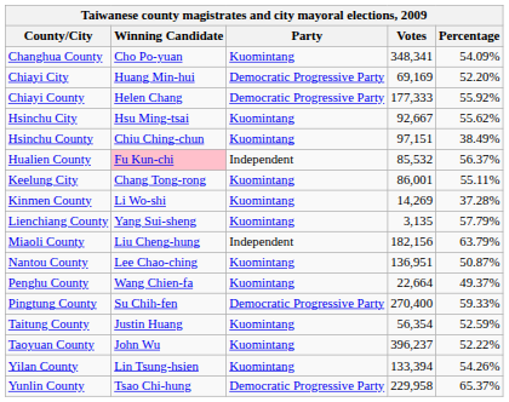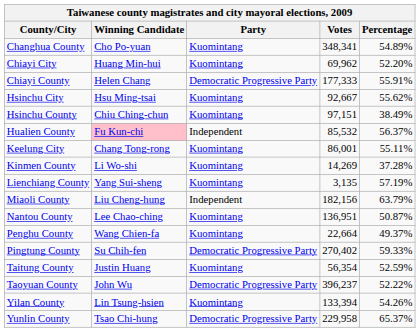 <table class=wikitable>
 <tr>
 <th colspan=6>Taiwanese county magistrates and city mayoral elections, 2009</th>
 </tr>
 <tr>
 <th>County/City</th>
 <th>Winning Candidate</th>
 <th>Party</th>
 <th>Votes</th>
 <th>Percentage</th>
 </tr>
 <tr>
 <td><a href='#'>Changhua County</a></td>
 <td><a href='#'>Cho Po-yuan</a></td>
 <td><a href='#'>Kuomintang</a></td>
 <td align="right">348,341</td>
-<td align="right">54.09%</td>
+<td align="right">54.89%</td>
 </tr>
 <tr>
 <td><a href='#'>Chiayi City</a></td>
 <td><a href='#'>Huang Min-hui</a></td>
-<td><a href='#'>Democratic Progressive Party</a></td>
-<td align="right">69,169</td>
+<td><a href='#'>Kuomintang</a></td>
+<td align="right">69,962</td>
 <td align="right">52.20%</td>
 </tr>
 <tr>
 <td><a href='#'>Chiayi County</a></td>
 <td><a href='#'>Helen Chang</a></td>
 <td><a href='#'>Democratic Progressive Party</a></td>
 <td align="right">177,333</td>
-<td align="right">55.92%</td>
+<td align="right">55.91%</td>
 </tr>
 <tr>
 <td><a href='#'>Hsinchu City</a></td>
 <td><a href='#'>Hsu Ming-tsai</a></td>
 <td><a href='#'>Kuomintang</a></td>
 <td align="right">92,667</td>
 <td align="right">55.62%</td>
 </tr>
 <tr>
 <td><a href='#'>Hsinchu County</a></td>
 <td><a href='#'>Chiu Ching-chun</a></td>
 <td><a href='#'>Kuomintang</a></td>
 <td align="right">97,151</td>
 <td align="right">38.49%</td>
 </tr>
 <tr>
 <td><a href='#'>Hualien County</a></td>
 <td style="background: pink;"><a href='#'>Fu Kun-chi</a></td>
 <td>Independent</td>
 <td align="right">85,532</td>
 <td align="right">56.37%</td>
 </tr>
 <tr>
 <td><a href='#'>Keelung City</a></td>
 <td><a href='#'>Chang Tong-rong</a></td>
 <td><a href='#'>Kuomintang</a></td>
 <td align="right">86,001</td>
 <td align="right">55.11%</td>
 </tr>
 <tr>
 <td><a href='#'>Kinmen County</a></td>
 <td><a href='#'>Li Wo-shi</a></td>
 <td><a href='#'>Kuomintang</a></td>
 <td align="right">14,269</td>
 <td align="right">37.28%</td>
 </tr>
 <tr>
 <td><a href='#'>Lienchiang County</a></td>
 <td><a href='#'>Yang Sui-sheng</a></td>
 <td><a href='#'>Kuomintang</a></td>
 <td align="right">3,135</td>
-<td align="right">57.79%</td>
+<td align="right">57.19%</td>
 </tr>
 <tr>
 <td><a href='#'>Miaoli County</a></td>
 <td><a href='#'>Liu Cheng-hung</a></td>
 <td>Independent</td>
 <td align="right">182,156</td>
 <td align="right">63.79%</td>
 </tr>
 <tr>
 <td><a href='#'>Nantou County</a></td>
 <td><a href='#'>Lee Chao-ching</a></td>
 <td><a href='#'>Kuomintang</a></td>
 <td align="right">136,951</td>
 <td align="right">50.87%</td>
 </tr>
 <tr>
 <td><a href='#'>Penghu County</a></td>
 <td><a href='#'>Wang Chien-fa</a></td>
 <td><a href='#'>Kuomintang</a></td>
 <td align="right">22,664</td>
 <td align="right">49.37%</td>
 </tr>
 <tr>
 <td><a href='#'>Pingtung County</a></td>
 <td><a href='#'>Su Chih-fen</a></td>
 <td><a href='#'>Democratic Progressive Party</a></td>
-<td align="right">270,400</td>
+<td align="right">270,402</td>
 <td align="right">59.33%</td>
 </tr>
 <tr>
 <td><a href='#'>Taitung County</a></td>
 <td><a href='#'>Justin Huang</a></td>
 <td><a href='#'>Kuomintang</a></td>
 <td align="right">56,354</td>
 <td align="right">52.59%</td>
 </tr>
 <tr>
 <td><a href='#'>Taoyuan County</a></td>
 <td><a href='#'>John Wu</a></td>
-<td><a href='#'>Kuomintang</a></td>
+<td><a href='#'>Democratic Progressive Party</a></td>
 <td align="right">396,237</td>
 <td align="right">52.22%</td>
 </tr>
 <tr>
 <td><a href='#'>Yilan County</a></td>
 <td><a href='#'>Lin Tsung-hsien</a></td>
 <td><a href='#'>Kuomintang</a></td>
 <td align="right">133,394</td>
 <td align="right">54.26%</td>
 </tr>
 <tr>
 <td><a href='#'>Yunlin County</a></td>
 <td><a href='#'>Tsao Chi-hung</a></td>
 <td><a href='#'>Democratic Progressive Party</a></td>
 <td align="right">229,958</td>
 <td align="right">65.37%</td>
 </tr>
 </table>
